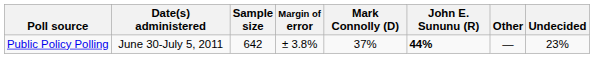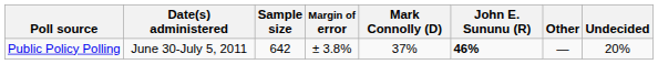 <table class="wikitable">
 <tr valign= bottom>
 <th>Poll source</th>
 <th style="width:160px;">Date(s)<br>administered</th>
 <th class=small>Sample<br>size</th>
 <th><small>Margin of</small><br>error</th>
 <th style="width:110px;">Mark<br>Connolly (D)</th>
 <th style="width:110px;">John E.<br>Sununu (R)</th>
 <th>Other</th>
 <th>Undecided</th>
 </tr>
 <tr>
 <td><a href='#'>Public Policy Polling</a></td>
 <td align=center>June 30-July 5, 2011</td>
 <td align=center>642</td>
 <td align=center>± 3.8%</td>
 <td align=center>37%</td>
-<td><strong>44%</strong></td>
+<td><strong>46%</strong></td>
 <td align=center>—</td>
-<td align=center>23%</td>
+<td align=center>20%</td>
 </tr>
 </table>
